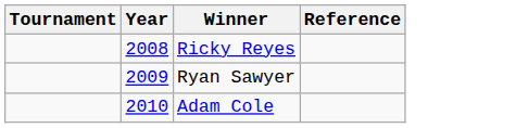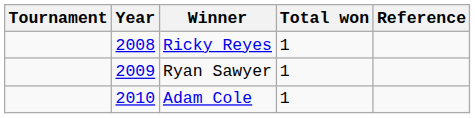 <table class="wikitable sortable">
 <tr>
 <th>Tournament</th>
 <th>Year</th>
 <th>Winner</th>
+<th>Total won</th>
 <th>Reference</th>
 </tr>
 <tr>
 <td></td>
 <td><a href='#'>2008</a></td>
 <td><a href='#'>Ricky Reyes</a></td>
+<td>1</td>
 <td></td>
 </tr>
 <tr>
 <td></td>
 <td><a href='#'>2009</a></td>
 <td>Ryan Sawyer</td>
+<td>1</td>
 <td></td>
 </tr>
 <tr>
 <td></td>
 <td><a href='#'>2010</a></td>
 <td><a href='#'>Adam Cole</a></td>
+<td>1</td>
 <td></td>
 </tr>
 </table>
